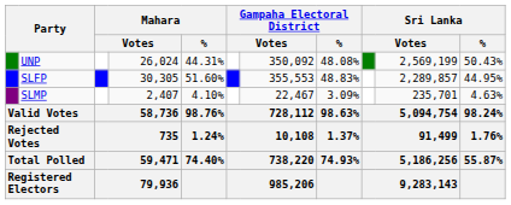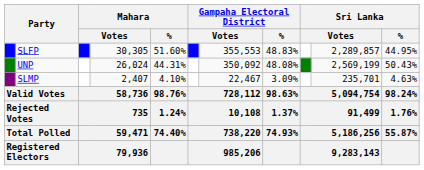 <table class="wikitable">
 <tr>
 <th colspan="2" width="144px"rowspan="2">Party</th>
 <th colspan="3" width="216px">Mahara</th>
 <th colspan="3" width="216px"><a href='#'>Gampaha Electoral District</a></th>
 <th colspan="3" width="216px">Sri Lanka</th>
 </tr>
 <tr>
 <th colspan="2" width="144px">Votes</th>
 <th>%</th>
 <th colspan="2" width="144px">Votes</th>
 <th>%</th>
 <th colspan="2" width="144px">Votes</th>
 <th>%</th>
 </tr>
 <tr>
+<td style="background-color:blue;" width="10px"></td>
+<td style="text-align:left;"><a href='#'>SLFP</a></td>
+<td style="background-color:blue;" width="10px"></td>
+<td style="text-align:right;">30,305</td>
+<td style="text-align:right;">51.60%</td>
+<td style="background-color:blue;" width="10px"></td>
+<td style="text-align:right;">355,553</td>
+<td style="text-align:right;">48.83%</td>
+<td style="background-color:white;" width="10px"></td>
+<td style="text-align:right;">2,289,857</td>
+<td style="text-align:right;">44.95%</td>
+</tr>
+<tr>
 <td style="background-color:green;" width="10px"></td>
 <td style="text-align:left;"><a href='#'>UNP</a></td>
 <td style="background-color:white;" width="10px"></td>
 <td style="text-align:right;">26,024</td>
 <td style="text-align:right;">44.31%</td>
 <td style="background-color:white;" width="10px"></td>
 <td style="text-align:right;">350,092</td>
 <td style="text-align:right;">48.08%</td>
 <td style="background-color:green;" width="10px"></td>
 <td style="text-align:right;">2,569,199</td>
 <td style="text-align:right;">50.43%</td>
-</tr>
-<tr>
-<td style="background-color:blue;" width="10px"></td>
-<td style="text-align:left;"><a href='#'>SLFP</a></td>
-<td style="background-color:blue;" width="10px"></td>
-<td style="text-align:right;">30,305</td>
-<td style="text-align:right;">51.60%</td>
-<td style="background-color:blue;" width="10px"></td>
-<td style="text-align:right;">355,553</td>
-<td style="text-align:right;">48.83%</td>
-<td style="background-color:white;" width="10px"></td>
-<td style="text-align:right;">2,289,857</td>
-<td style="text-align:right;">44.95%</td>
 </tr>
 <tr>
 <td style="background-color:purple;" width="10px"></td>
 <td style="text-align:left;"><a href='#'>SLMP</a></td>
 <td style="background-color:white;" width="10px"></td>
 <td style="text-align:right;">2,407</td>
 <td style="text-align:right;">4.10%</td>
 <td style="background-color:white;" width="10px"></td>
 <td style="text-align:right;">22,467</td>
 <td style="text-align:right;">3.09%</td>
 <td style="background-color:white;" width="10px"></td>
 <td style="text-align:right;">235,701</td>
 <td style="text-align:right;">4.63%</td>
 </tr>
 <tr>
 <th colspan="2" width="144px"style="text-align:left;">Valid Votes</th>
 <th style="text-align:right;"colspan="2" width="144px">58,736</th>
 <th style="text-align:right;">98.76%</th>
 <th style="text-align:right;"colspan="2" width="144px">728,112</th>
 <th style="text-align:right;">98.63%</th>
 <th style="text-align:right;"colspan="2" width="144px">5,094,754</th>
 <th style="text-align:right;">98.24%</th>
 </tr>
 <tr>
 <th colspan="2" width="144px"style="text-align:left;">Rejected Votes</th>
 <th style="text-align:right;"colspan="2" width="144px">735</th>
 <th style="text-align:right;">1.24%</th>
 <th style="text-align:right;"colspan="2" width="144px">10,108</th>
 <th style="text-align:right;">1.37%</th>
 <th style="text-align:right;"colspan="2" width="144px">91,499</th>
 <th style="text-align:right;">1.76%</th>
 </tr>
 <tr>
 <th colspan="2" width="144px"style="text-align:left;">Total Polled</th>
 <th style="text-align:right;"colspan="2" width="144px">59,471</th>
 <th style="text-align:right;">74.40%</th>
 <th style="text-align:right;"colspan="2" width="144px">738,220</th>
 <th style="text-align:right;">74.93%</th>
 <th style="text-align:right;"colspan="2" width="144px">5,186,256</th>
 <th style="text-align:right;">55.87%</th>
 </tr>
 <tr>
 <th colspan="2" width="144px"style="text-align:left;">Registered Electors</th>
 <th style="text-align:right;"colspan="2" width="144px">79,936</th>
 <th></th>
 <th style="text-align:right;"colspan="2" width="144px">985,206</th>
 <th></th>
 <th style="text-align:right;"colspan="2" width="144px">9,283,143</th>
 <th></th>
 </tr>
 </table>
